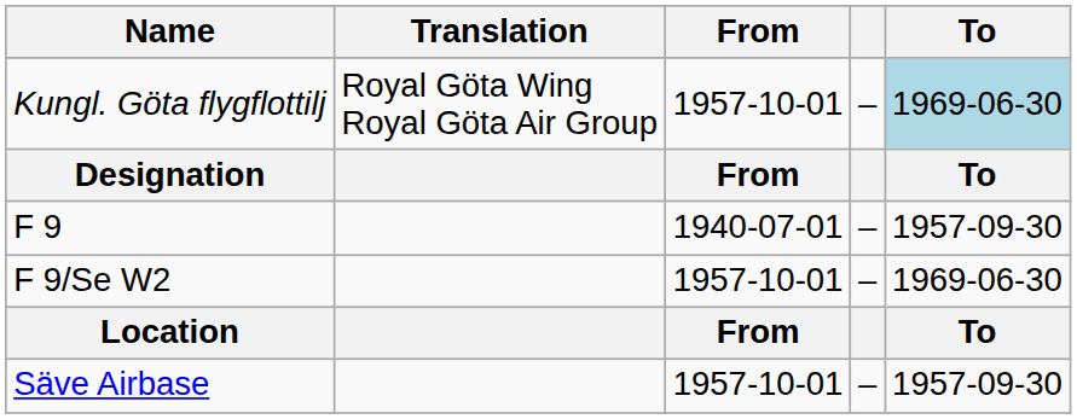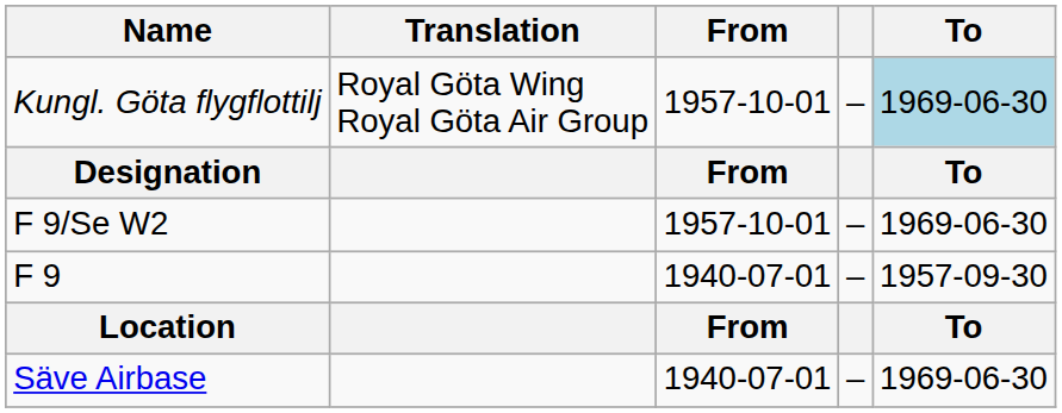 <table class="wikitable">
 <tr>
 <th style="font-weight:bold;">Name</th>
 <th style="font-weight:bold;">Translation</th>
 <th style="text-align: center; font-weight:bold;">From</th>
 <th></th>
 <th style="text-align: center; font-weight:bold;">To</th>
 </tr>
 <tr>
 <td style="font-style:italic;">Kungl. Göta flygflottilj</td>
 <td>Royal Göta Wing<br>Royal Göta Air Group</td>
 <td style="text-align: center;">1957-10-01</td>
 <td>–</td>
 <td style="background: lightblue;">1969-06-30</td>
 </tr>
 <tr>
 <th style="font-weight:bold;">Designation</th>
 <th style="font-weight:bold;"></th>
 <th style="text-align: center; font-weight:bold;">From</th>
 <th></th>
 <th style="text-align: center; font-weight:bold;">To</th>
 </tr>
 <tr>
+<td>F 9/Se W2</td>
+<td></td>
+<td style="text-align: center;">1957-10-01</td>
+<td style="text-align: center;">–</td>
+<td style="text-align: center;">1969-06-30</td>
+</tr>
+<tr>
 <td>F 9</td>
 <td></td>
 <td style="text-align: center;">1940-07-01</td>
 <td style="text-align: center;">–</td>
 <td style="text-align: center;">1957-09-30</td>
-</tr>
-<tr>
-<td>F 9/Se W2</td>
-<td></td>
-<td style="text-align: center;">1957-10-01</td>
-<td style="text-align: center;">–</td>
-<td style="text-align: center;">1969-06-30</td>
 </tr>
 <tr>
 <th style="font-weight:bold;">Location</th>
 <th style="font-weight:bold;"></th>
 <th style="text-align: center; font-weight:bold;">From</th>
 <th></th>
 <th style="text-align: center; font-weight:bold;">To</th>
 </tr>
 <tr>
 <td><a href='#'>Säve Airbase</a></td>
 <td></td>
-<td style="text-align: center;">1957-10-01</td>
+<td style="text-align: center;">1940-07-01</td>
 <td style="text-align: center;">–</td>
-<td style="text-align: center;">1957-09-30</td>
+<td style="text-align: center;">1969-06-30</td>
 </tr>
 </table>
